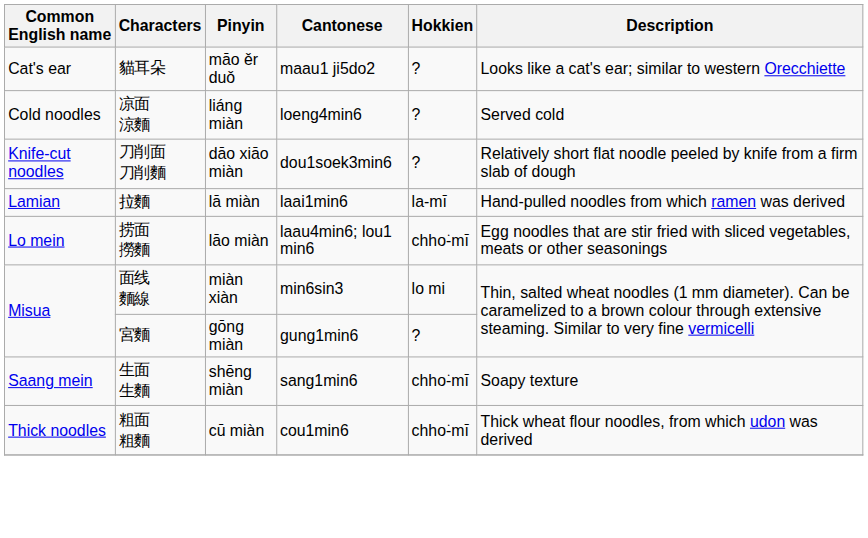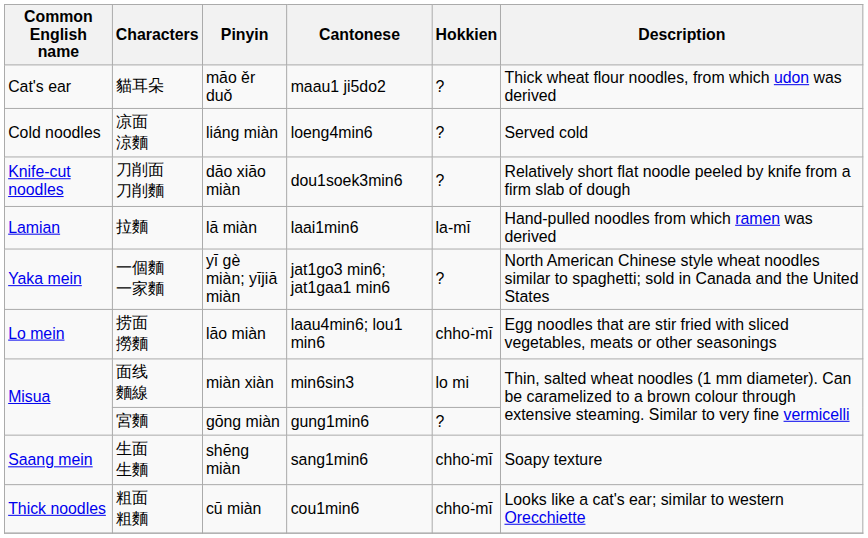 <table class="wikitable sortable">
 <tr>
 <th>Common English name</th>
 <th>Characters</th>
 <th>Pinyin</th>
 <th>Cantonese</th>
 <th>Hokkien</th>
 <th>Description</th>
 </tr>
 <tr>
 <td>Cat's ear</td>
 <td>貓耳朵</td>
 <td>māo ěr duǒ</td>
 <td>maau1 ji5do2</td>
 <td>?</td>
-<td>Looks like a cat's ear; similar to western <a href='#'>Orecchiette</a></td>
+<td>Thick wheat flour noodles, from which <a href='#'>udon</a> was derived</td>
 </tr>
 <tr>
 <td>Cold noodles</td>
 <td>凉面<br>涼麵</td>
 <td>liáng miàn</td>
 <td>loeng4min6</td>
 <td>?</td>
 <td>Served cold</td>
 </tr>
 <tr>
 <td><a href='#'>Knife-cut noodles</a></td>
 <td>刀削面<br>刀削麵</td>
 <td>dāo xiāo miàn</td>
 <td>dou1soek3min6</td>
 <td>?</td>
 <td>Relatively short flat noodle peeled by knife from a firm slab of dough</td>
 </tr>
 <tr>
 <td><a href='#'>Lamian</a></td>
 <td>拉麵</td>
 <td>lā miàn</td>
 <td>laai1min6</td>
 <td>la-mī</td>
 <td>Hand-pulled noodles from which <a href='#'>ramen</a> was derived</td>
+</tr>
+<tr>
+<td><a href='#'>Yaka mein</a></td>
+<td>一個麵 <br> 一家麵</td>
+<td>yī gè miàn; yījiā miàn</td>
+<td>jat1go3 min6; jat1gaa1 min6</td>
+<td>?</td>
+<td>North American Chinese style wheat noodles similar to spaghetti; sold in Canada and the United States</td>
 </tr>
 <tr>
 <td><a href='#'>Lo mein</a></td>
 <td>捞面<br>撈麵</td>
 <td>lāo miàn</td>
 <td>laau4min6; lou1 min6</td>
 <td>chho͘-mī</td>
 <td>Egg noodles that are stir fried with sliced vegetables, meats or other seasonings</td>
 </tr>
 <tr>
 <td rowspan=2><a href='#'>Misua</a></td>
 <td>面线<br>麵線</td>
 <td>miàn xiàn</td>
 <td>min6sin3</td>
 <td>lo mi</td>
 <td rowspan=2>Thin, salted wheat noodles (1 mm diameter). Can be caramelized to a brown colour through extensive steaming. Similar to very fine <a href='#'>vermicelli</a></td>
 </tr>
 <tr>
 <td>宮麵</td>
 <td>gōng miàn</td>
 <td>gung1min6</td>
 <td>?</td>
 </tr>
 <tr>
 <td><a href='#'>Saang mein</a></td>
 <td>生面<br>生麵</td>
 <td>shēng miàn</td>
 <td>sang1min6</td>
 <td>chho͘-mī</td>
 <td>Soapy texture</td>
 </tr>
 <tr>
 <td><a href='#'>Thick noodles</a></td>
 <td>粗面<br>粗麵</td>
 <td>cū miàn</td>
 <td>cou1min6</td>
 <td>chho͘-mī</td>
-<td>Thick wheat flour noodles, from which <a href='#'>udon</a> was derived</td>
+<td>Looks like a cat's ear; similar to western <a href='#'>Orecchiette</a></td>
 </tr>
 <tr>
 </tr>
 </table>
